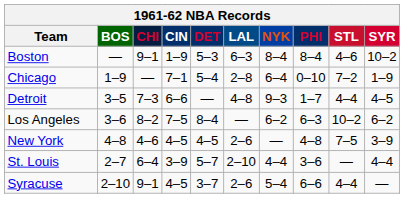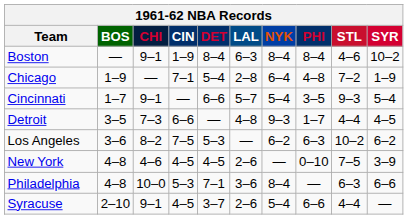 <table class="wikitable" style="font-size:95%; text-align:center;">
 <tr>
 <th colspan=10>1961-62 NBA Records</th>
 </tr>
 <tr>
 <th width=100>Team</th>
 <th style="background:#006400;color:#FFFFFF;width=35">BOS</th>
 <th style="background:#031E41;color:#D60032;width=35">CHI</th>
 <th style="background:#012F6B;color:#FFFFFF;width=35">CIN</th>
 <th style="background:#012F6B;color:#D40032;width=35">DET</th>
 <th style="background:#004B87;color:#FFFFFF;width=35">LAL</th>
 <th style="background:#003EA4;color:#E45206;width=35">NYK</th>
 <th style="background:#012F6B;color:#D50131;width=35">PHI</th>
 <th style="background:#C90F2E;color:#FFFFFF;width=35">STL</th>
 <th style="background:#D40032;color:#FFFFFF;width=35">SYR</th>
 </tr>
 <tr>
 <td style="text-align:left;"><a href='#'>Boston</a></td>
 <td>—</td>
 <td>9–1</td>
 <td>1–9</td>
-<td>5–3</td>
+<td>8–4</td>
 <td>6–3</td>
 <td>8–4</td>
 <td>8–4</td>
 <td>4–6</td>
 <td>10–2</td>
 </tr>
 <tr>
 <td style="text-align:left;"><a href='#'>Chicago</a></td>
 <td>1–9</td>
 <td>—</td>
 <td>7–1</td>
 <td>5–4</td>
 <td>2–8</td>
 <td>6–4</td>
-<td>0–10</td>
+<td>4–8</td>
 <td>7–2</td>
 <td>1–9</td>
+</tr>
+<tr>
+<td style="text-align:left;"><a href='#'>Cincinnati</a></td>
+<td>1–7</td>
+<td>9–1</td>
+<td>—</td>
+<td>6–6</td>
+<td>5–7</td>
+<td>5–4</td>
+<td>3–5</td>
+<td>9–3</td>
+<td>5–4</td>
 </tr>
 <tr>
 <td style="text-align:left;"><a href='#'>Detroit</a></td>
 <td>3–5</td>
 <td>7–3</td>
 <td>6–6</td>
 <td>—</td>
 <td>4–8</td>
 <td>9–3</td>
 <td>1–7</td>
 <td>4–4</td>
 <td>4–5</td>
 </tr>
 <tr>
 <td style="text-align:left;">Los Angeles</td>
 <td>3–6</td>
 <td>8–2</td>
 <td>7–5</td>
-<td>8–4</td>
+<td>5–3</td>
 <td>—</td>
 <td>6–2</td>
 <td>6–3</td>
 <td>10–2</td>
 <td>6–2</td>
 </tr>
 <tr>
 <td style="text-align:left;"><a href='#'>New York</a></td>
 <td>4–8</td>
 <td>4–6</td>
 <td>4–5</td>
 <td>4–5</td>
 <td>2–6</td>
 <td>—</td>
-<td>4–8</td>
+<td>0–10</td>
 <td>7–5</td>
 <td>3–9</td>
 </tr>
 <tr>
-<td style="text-align:left;"><a href='#'>St. Louis</a></td>
-<td>2–7</td>
-<td>6–4</td>
-<td>3–9</td>
-<td>5–7</td>
-<td>2–10</td>
-<td>4–4</td>
+<td style="text-align:left;"><a href='#'>Philadelphia</a></td>
+<td>4–8</td>
+<td>10–0</td>
+<td>5–3</td>
+<td>7–1</td>
 <td>3–6</td>
+<td>8–4</td>
 <td>—</td>
-<td>4–4</td>
+<td>6–3</td>
+<td>6–6</td>
 </tr>
 <tr>
 <td style="text-align:left;"><a href='#'>Syracuse</a></td>
 <td>2–10</td>
 <td>9–1</td>
 <td>4–5</td>
 <td>3–7</td>
 <td>2–6</td>
 <td>5–4</td>
 <td>6–6</td>
 <td>4–4</td>
 <td>—</td>
 </tr>
 </table>
